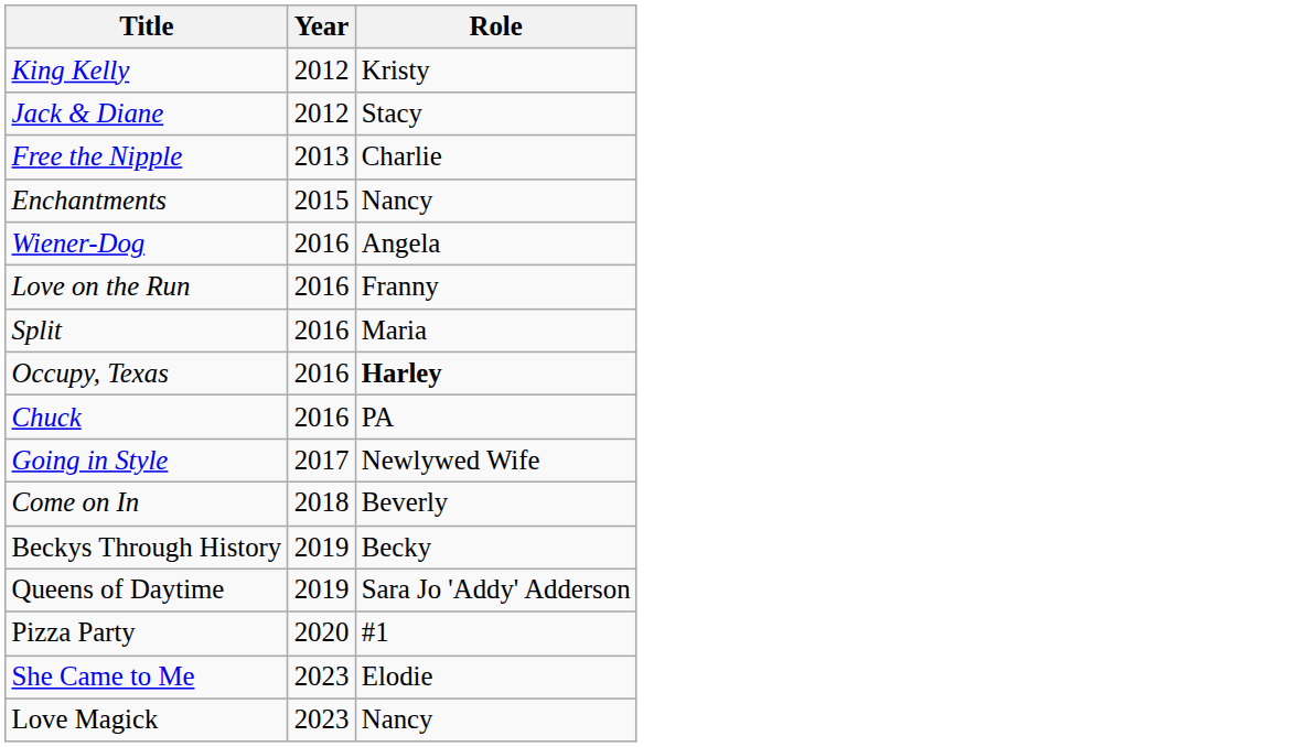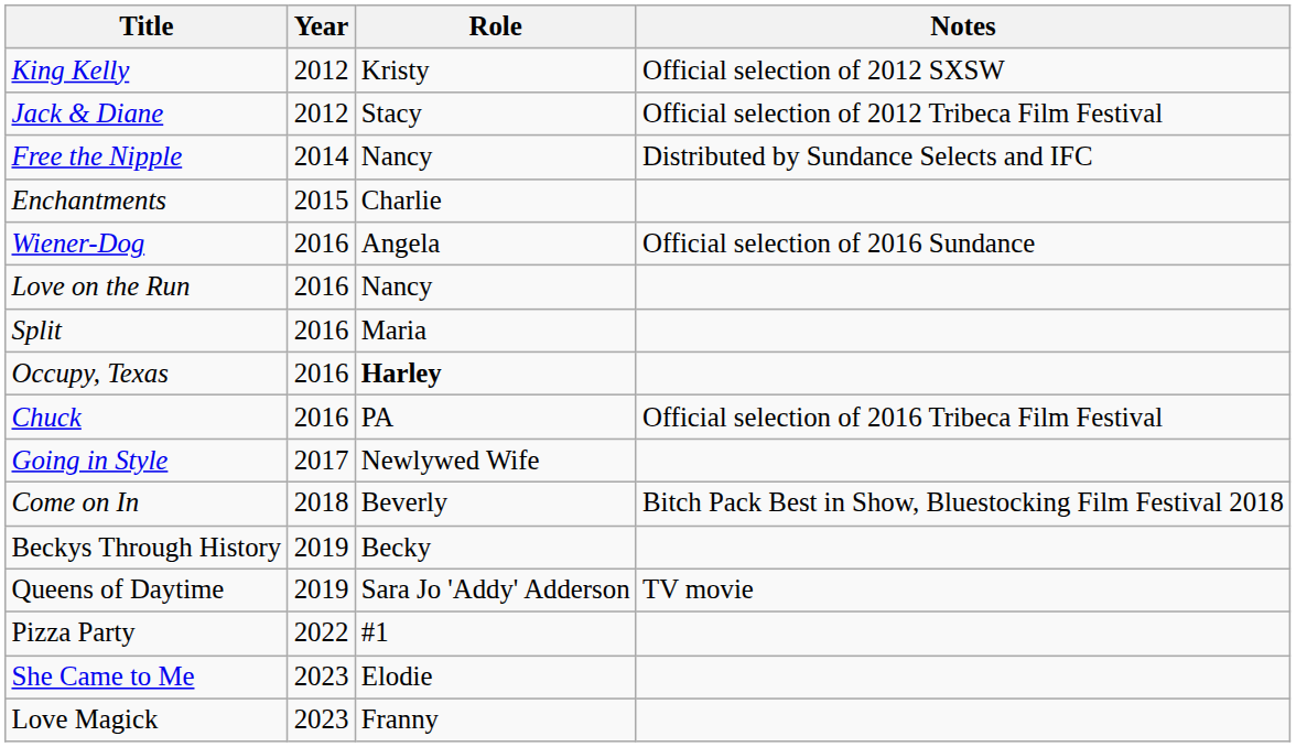 <table class="wikitable">
 <tr>
 <th>Title</th>
 <th>Year</th>
 <th>Role</th>
+<th>Notes</th>
 </tr>
 <tr>
 <td><em><a href='#'>King Kelly</a></em></td>
 <td>2012</td>
 <td>Kristy</td>
+<td>Official selection of 2012 SXSW</td>
 </tr>
 <tr>
 <td><em><a href='#'>Jack & Diane</a></em></td>
 <td>2012</td>
 <td>Stacy</td>
+<td>Official selection of 2012 Tribeca Film Festival</td>
 </tr>
 <tr>
 <td><em><a href='#'>Free the Nipple</a></em></td>
-<td>2013</td>
-<td>Charlie</td>
+<td>2014</td>
+<td>Nancy</td>
+<td>Distributed by Sundance Selects and IFC</td>
 </tr>
 <tr>
 <td><em>Enchantments</em></td>
 <td>2015</td>
-<td>Nancy</td>
+<td>Charlie</td>
+<td></td>
 </tr>
 <tr>
 <td><em><a href='#'>Wiener-Dog</a></em></td>
 <td>2016</td>
 <td>Angela</td>
+<td>Official selection of 2016 Sundance</td>
 </tr>
 <tr>
 <td><em>Love on the Run</em></td>
 <td>2016</td>
-<td>Franny</td>
+<td>Nancy</td>
+<td></td>
 </tr>
 <tr>
 <td><em>Split</em></td>
 <td>2016</td>
 <td>Maria</td>
+<td></td>
 </tr>
 <tr>
 <td><em>Occupy, Texas</em></td>
 <td>2016</td>
 <td><strong>Harley</strong></td>
+<td></td>
 </tr>
 <tr>
 <td><em><a href='#'>Chuck</a></em></td>
 <td>2016</td>
 <td>PA</td>
+<td>Official selection of 2016 Tribeca Film Festival</td>
 </tr>
 <tr>
 <td><em><a href='#'>Going in Style</a></em></td>
 <td>2017</td>
 <td>Newlywed Wife</td>
+<td></td>
 </tr>
 <tr>
 <td><em>Come on In</em></td>
 <td>2018</td>
 <td>Beverly</td>
+<td>Bitch Pack Best in Show, Bluestocking Film Festival 2018</td>
 </tr>
 <tr>
 <td>Beckys Through History</td>
 <td>2019</td>
 <td>Becky</td>
+<td></td>
 </tr>
 <tr>
 <td>Queens of Daytime</td>
 <td>2019</td>
 <td>Sara Jo 'Addy' Adderson</td>
+<td>TV movie</td>
 </tr>
 <tr>
 <td>Pizza Party</td>
-<td>2020</td>
+<td>2022</td>
 <td>#1</td>
+<td></td>
 </tr>
 <tr>
 <td><a href='#'>She Came to Me</a></td>
 <td>2023</td>
 <td>Elodie</td>
+<td></td>
 </tr>
 <tr>
 <td>Love Magick</td>
 <td>2023</td>
-<td>Nancy</td>
+<td>Franny</td>
+<td></td>
 </tr>
 </table>
